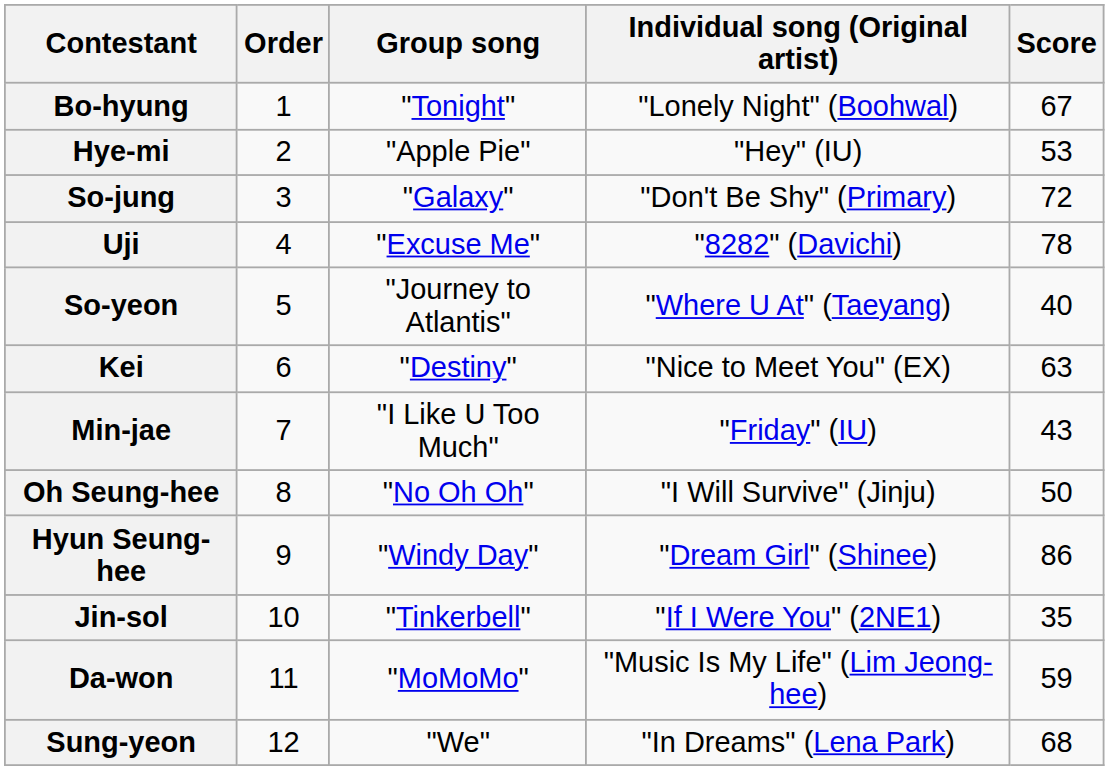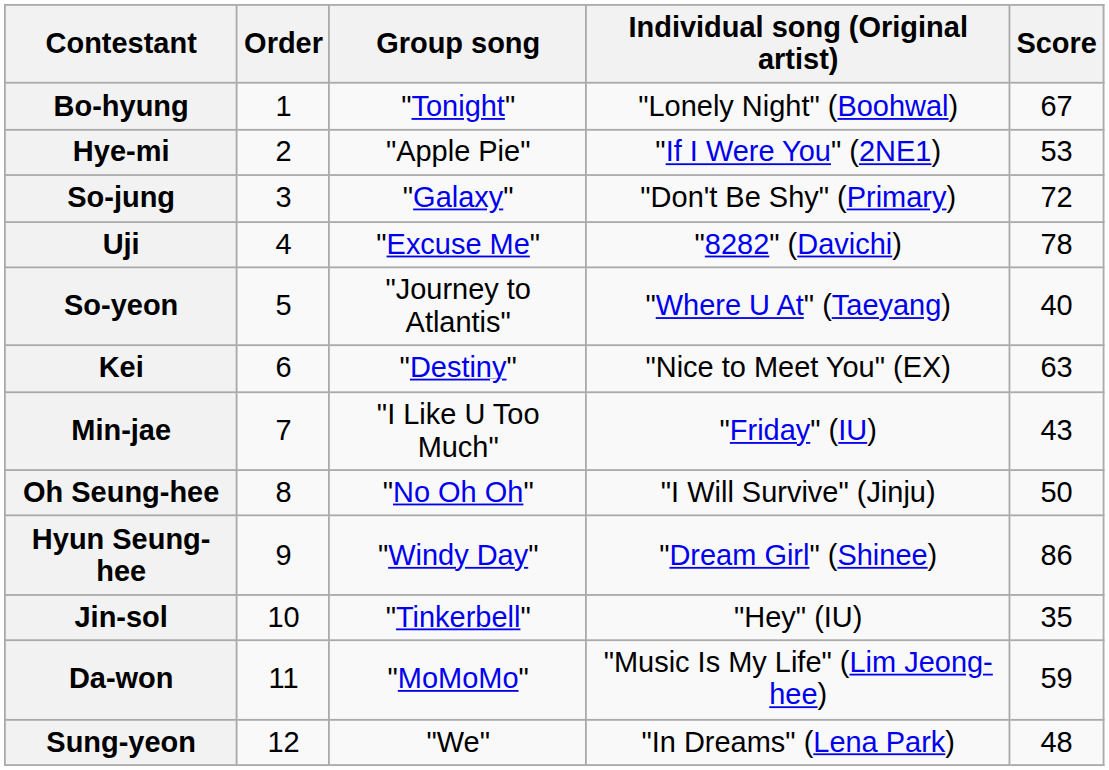 <table class="wikitable plainrowheaders" style="text-align:center">
 <tr>
 <th scope="col">Contestant</th>
 <th scope="col">Order</th>
 <th scope="col">Group song</th>
 <th scope="col">Individual song (Original artist)</th>
 <th scope="col">Score</th>
 </tr>
 <tr>
 <th scope="row">Bo-hyung</th>
 <td>1</td>
 <td>"<a href='#'>Tonight</a>"</td>
 <td>"Lonely Night" (<a href='#'>Boohwal</a>)</td>
 <td>67</td>
 </tr>
 <tr>
 <th scope="row">Hye-mi</th>
 <td>2</td>
 <td>"Apple Pie"</td>
-<td>"Hey" (IU)</td>
+<td>"<a href='#'>If I Were You</a>" (<a href='#'>2NE1</a>)</td>
 <td>53</td>
 </tr>
 <tr>
 <th scope="row">So-jung</th>
 <td>3</td>
 <td>"<a href='#'>Galaxy</a>"</td>
 <td>"Don't Be Shy" (<a href='#'>Primary</a>)</td>
 <td>72</td>
 </tr>
 <tr>
 <th scope="row">Uji</th>
 <td>4</td>
 <td>"<a href='#'>Excuse Me</a>"</td>
 <td>"<a href='#'>8282</a>" (<a href='#'>Davichi</a>)</td>
 <td>78</td>
 </tr>
 <tr>
 <th scope="row">So-yeon</th>
 <td>5</td>
 <td>"Journey to Atlantis"</td>
 <td>"<a href='#'>Where U At</a>" (<a href='#'>Taeyang</a>)</td>
 <td>40</td>
 </tr>
 <tr>
 <th scope="row">Kei</th>
 <td>6</td>
 <td>"<a href='#'>Destiny</a>"</td>
 <td>"Nice to Meet You" (EX)</td>
 <td>63</td>
 </tr>
 <tr>
 <th scope="row">Min-jae</th>
 <td>7</td>
 <td>"I Like U Too Much"</td>
 <td>"<a href='#'>Friday</a>" (<a href='#'>IU</a>)</td>
 <td>43</td>
 </tr>
 <tr>
 <th scope="row">Oh Seung-hee</th>
 <td>8</td>
 <td>"<a href='#'>No Oh Oh</a>"</td>
 <td>"I Will Survive" (Jinju)</td>
 <td>50</td>
 </tr>
 <tr>
 <th scope="row">Hyun Seung-hee</th>
 <td>9</td>
 <td>"<a href='#'>Windy Day</a>"</td>
 <td>"<a href='#'>Dream Girl</a>" (<a href='#'>Shinee</a>)</td>
 <td>86</td>
 </tr>
 <tr>
 <th scope="row">Jin-sol</th>
 <td>10</td>
 <td>"<a href='#'>Tinkerbell</a>"</td>
-<td>"<a href='#'>If I Were You</a>" (<a href='#'>2NE1</a>)</td>
+<td>"Hey" (IU)</td>
 <td>35</td>
 </tr>
 <tr>
 <th scope="row">Da-won</th>
 <td>11</td>
 <td>"<a href='#'>MoMoMo</a>"</td>
 <td>"Music Is My Life" (<a href='#'>Lim Jeong-hee</a>)</td>
 <td>59</td>
 </tr>
 <tr>
 <th scope="row">Sung-yeon</th>
 <td>12</td>
 <td>"We"</td>
 <td>"In Dreams" (<a href='#'>Lena Park</a>)</td>
-<td>68</td>
+<td>48</td>
 </tr>
 </table>
